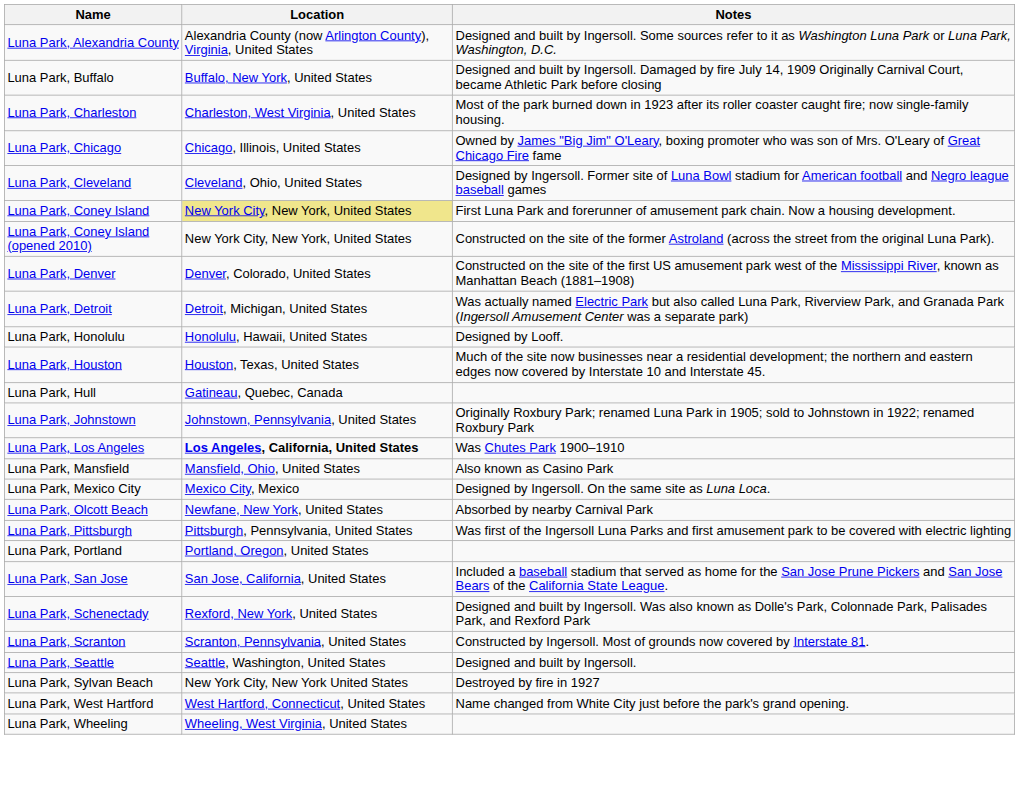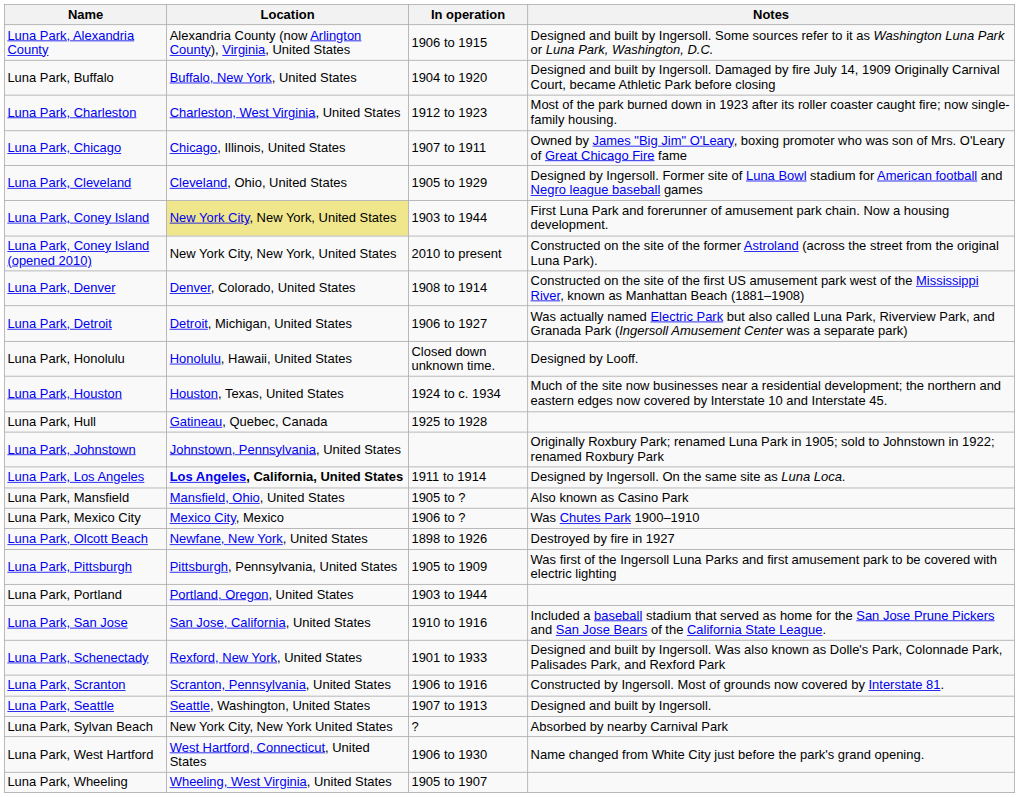 <table class="wikitable">
 <tr>
 <th>Name</th>
 <th>Location</th>
+<th>In operation</th>
 <th>Notes</th>
 </tr>
 <tr>
 <td><a href='#'>Luna Park, Alexandria County</a></td>
 <td>Alexandria County (now <a href='#'>Arlington County</a>), <a href='#'>Virginia</a>, United States</td>
+<td>1906 to 1915</td>
 <td>Designed and built by Ingersoll. Some sources refer to it as <em>Washington Luna Park</em> or <em>Luna Park, Washington, D.C.</em></td>
 </tr>
 <tr>
 <td>Luna Park, Buffalo</td>
 <td><a href='#'>Buffalo, New York</a>, United States</td>
+<td>1904 to 1920</td>
 <td>Designed and built by Ingersoll. Damaged by fire July 14, 1909 Originally Carnival Court, became Athletic Park before closing</td>
 </tr>
 <tr>
 <td><a href='#'>Luna Park, Charleston</a></td>
 <td><a href='#'>Charleston, West Virginia</a>, United States</td>
+<td>1912 to 1923</td>
 <td>Most of the park burned down in 1923 after its roller coaster caught fire; now single-family housing.</td>
 </tr>
 <tr>
 <td><a href='#'>Luna Park, Chicago</a></td>
 <td><a href='#'>Chicago</a>, Illinois, United States</td>
+<td>1907 to 1911</td>
 <td>Owned by <a href='#'>James "Big Jim" O'Leary</a>, boxing promoter who was son of Mrs. O'Leary of <a href='#'>Great Chicago Fire</a> fame</td>
 </tr>
 <tr>
 <td><a href='#'>Luna Park, Cleveland</a></td>
 <td><a href='#'>Cleveland</a>, Ohio, United States</td>
+<td>1905 to 1929</td>
 <td>Designed by Ingersoll. Former site of <a href='#'>Luna Bowl</a> stadium for <a href='#'>American football</a> and <a href='#'>Negro league baseball</a> games</td>
 </tr>
 <tr>
 <td><a href='#'>Luna Park, Coney Island</a></td>
 <td style="background: khaki;"><a href='#'>New York City</a>, New York, United States</td>
+<td>1903 to 1944</td>
 <td>First Luna Park and forerunner of amusement park chain. Now a housing development.</td>
 </tr>
 <tr>
 <td><a href='#'>Luna Park, Coney Island (opened 2010)</a></td>
 <td>New York City, New York, United States</td>
+<td>2010 to present</td>
 <td>Constructed on the site of the former <a href='#'>Astroland</a> (across the street from the original Luna Park).</td>
 </tr>
 <tr>
 <td><a href='#'>Luna Park, Denver</a></td>
 <td><a href='#'>Denver</a>, Colorado, United States</td>
+<td>1908 to 1914</td>
 <td>Constructed on the site of the first US amusement park west of the <a href='#'>Mississippi River</a>, known as Manhattan Beach (1881–1908)</td>
 </tr>
 <tr>
 <td><a href='#'>Luna Park, Detroit</a></td>
 <td><a href='#'>Detroit</a>, Michigan, United States</td>
+<td>1906 to 1927</td>
 <td>Was actually named <a href='#'>Electric Park</a> but also called Luna Park, Riverview Park, and Granada Park (<em>Ingersoll Amusement Center</em> was a separate park)</td>
 </tr>
 <tr>
 <td>Luna Park, Honolulu</td>
 <td><a href='#'>Honolulu</a>, Hawaii, United States</td>
+<td>Closed down unknown time.</td>
 <td>Designed by Looff.</td>
 </tr>
 <tr>
 <td><a href='#'>Luna Park, Houston</a></td>
 <td><a href='#'>Houston</a>, Texas, United States</td>
+<td>1924 to c. 1934</td>
 <td>Much of the site now businesses near a residential development; the northern and eastern edges now covered by Interstate 10 and Interstate 45.</td>
 </tr>
 <tr>
 <td>Luna Park, Hull</td>
 <td><a href='#'>Gatineau</a>, Quebec, Canada</td>
+<td>1925 to 1928</td>
 <td></td>
 </tr>
 <tr>
 <td><a href='#'>Luna Park, Johnstown</a></td>
 <td><a href='#'>Johnstown, Pennsylvania</a>, United States</td>
+<td></td>
 <td>Originally Roxbury Park; renamed Luna Park in 1905; sold to Johnstown in 1922; renamed Roxbury Park</td>
 </tr>
 <tr>
 <td><a href='#'>Luna Park, Los Angeles</a></td>
 <td><strong><a href='#'>Los Angeles</a>, California, United States</strong></td>
-<td>Was <a href='#'>Chutes Park</a> 1900–1910</td>
+<td>1911 to 1914</td>
+<td>Designed by Ingersoll. On the same site as <em>Luna Loca</em>.</td>
 </tr>
 <tr>
 <td>Luna Park, Mansfield</td>
 <td><a href='#'>Mansfield, Ohio</a>, United States</td>
+<td>1905 to ?</td>
 <td>Also known as Casino Park</td>
 </tr>
 <tr>
 <td>Luna Park, Mexico City</td>
 <td><a href='#'>Mexico City</a>, Mexico</td>
-<td>Designed by Ingersoll. On the same site as <em>Luna Loca</em>.</td>
+<td>1906 to ?</td>
+<td>Was <a href='#'>Chutes Park</a> 1900–1910</td>
 </tr>
 <tr>
 <td><a href='#'>Luna Park, Olcott Beach</a></td>
 <td><a href='#'>Newfane, New York</a>, United States</td>
-<td>Absorbed by nearby Carnival Park</td>
+<td>1898 to 1926</td>
+<td>Destroyed by fire in 1927</td>
 </tr>
 <tr>
 <td><a href='#'>Luna Park, Pittsburgh</a></td>
 <td><a href='#'>Pittsburgh</a>, Pennsylvania, United States</td>
+<td>1905 to 1909</td>
 <td>Was first of the Ingersoll Luna Parks and first amusement park to be covered with electric lighting</td>
 </tr>
 <tr>
 <td>Luna Park, Portland</td>
 <td><a href='#'>Portland, Oregon</a>, United States</td>
+<td>1903 to 1944</td>
 <td></td>
 </tr>
 <tr>
 <td><a href='#'>Luna Park, San Jose</a></td>
 <td><a href='#'>San Jose, California</a>, United States</td>
+<td>1910 to 1916</td>
 <td>Included a <a href='#'>baseball</a> stadium that served as home for the <a href='#'>San Jose Prune Pickers</a> and <a href='#'>San Jose Bears</a> of the <a href='#'>California State League</a>.</td>
 </tr>
 <tr>
 <td><a href='#'>Luna Park, Schenectady</a></td>
 <td><a href='#'>Rexford, New York</a>, United States</td>
+<td>1901 to 1933</td>
 <td>Designed and built by Ingersoll. Was also known as Dolle's Park, Colonnade Park, Palisades Park, and Rexford Park</td>
 </tr>
 <tr>
 <td><a href='#'>Luna Park, Scranton</a></td>
 <td><a href='#'>Scranton, Pennsylvania</a>, United States</td>
+<td>1906 to 1916</td>
 <td>Constructed by Ingersoll. Most of grounds now covered by <a href='#'>Interstate 81</a>.</td>
 </tr>
 <tr>
 <td><a href='#'>Luna Park, Seattle</a></td>
 <td><a href='#'>Seattle</a>, Washington, United States</td>
+<td>1907 to 1913</td>
 <td>Designed and built by Ingersoll.</td>
 </tr>
 <tr>
 <td>Luna Park, Sylvan Beach</td>
 <td>New York City, New York United States</td>
-<td>Destroyed by fire in 1927</td>
+<td>?</td>
+<td>Absorbed by nearby Carnival Park</td>
 </tr>
 <tr>
 <td>Luna Park, West Hartford</td>
 <td><a href='#'>West Hartford, Connecticut</a>, United States</td>
+<td>1906 to 1930</td>
 <td>Name changed from White City just before the park's grand opening.</td>
 </tr>
 <tr>
 <td>Luna Park, Wheeling</td>
 <td><a href='#'>Wheeling, West Virginia</a>, United States</td>
+<td>1905 to 1907</td>
 <td></td>
 </tr>
 </table>
